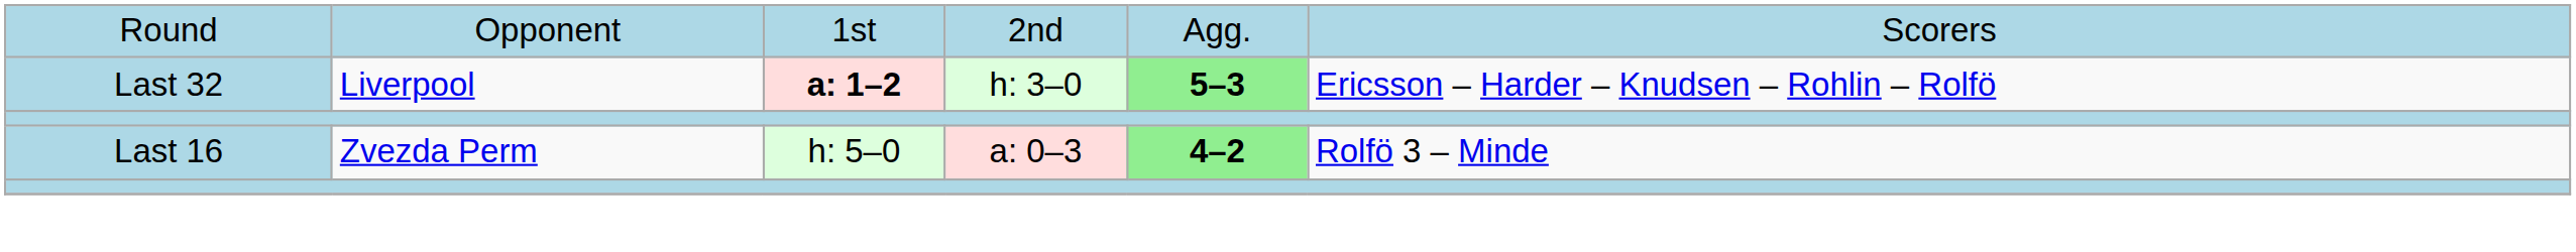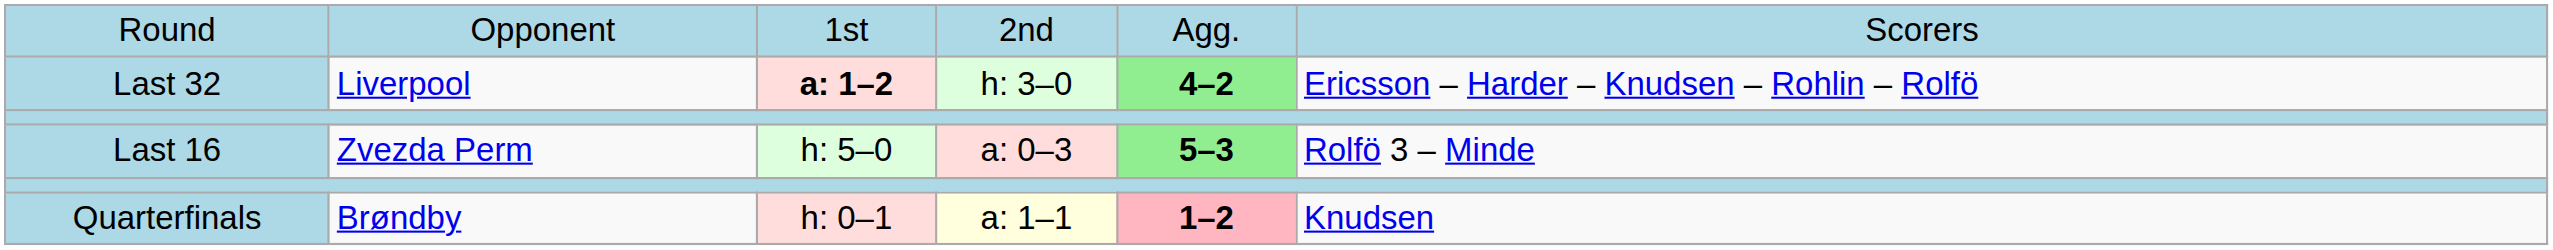 <table class="wikitable" style="text-align:center">
 <tr bgcolor=lightblue>
 <td width=150px>Round</td>
 <td width=200px>Opponent</td>
 <td width=80px>1st</td>
 <td width=80px>2nd</td>
 <td width=80px>Agg.</td>
 <td width=600px>Scorers</td>
 </tr>
 <tr>
 <td bgcolor=lightblue>Last 32</td>
 <td align=left> <a href='#'>Liverpool</a></td>
 <td bgcolor="#ffdddd"><strong>a: 1–2</strong></td>
 <td bgcolor="#ddffdd">h: 3–0</td>
-<td bgcolor=lightgreen><strong>5–3</strong></td>
+<td bgcolor=lightgreen><strong>4–2</strong></td>
 <td align=left><a href='#'>Ericsson</a> – <a href='#'>Harder</a> – <a href='#'>Knudsen</a> – <a href='#'>Rohlin</a> – <a href='#'>Rolfö</a></td>
 </tr>
 <tr bgcolor=lightblue>
 <td colspan=6></td>
 </tr>
 <tr>
 <td bgcolor=lightblue>Last 16</td>
 <td align=left> <a href='#'>Zvezda Perm</a></td>
 <td bgcolor="#ddffdd">h: 5–0</td>
 <td bgcolor="#ffdddd">a: 0–3</td>
-<td bgcolor=lightgreen><strong>4–2</strong></td>
+<td bgcolor=lightgreen><strong>5–3</strong></td>
 <td align=left><a href='#'>Rolfö</a> 3 – <a href='#'>Minde</a></td>
 </tr>
 <tr bgcolor=lightblue>
 <td colspan=6></td>
 </tr>
 <tr>
+<td bgcolor=lightblue>Quarterfinals</td>
+<td align=left> <a href='#'>Brøndby</a></td>
+<td bgcolor="#ffdddd">h: 0–1</td>
+<td bgcolor="#ffffdd">a: 1–1</td>
+<td bgcolor=lightpink><strong>1–2</strong></td>
+<td align=left><a href='#'>Knudsen</a></td>
+</tr>
+<tr>
 </tr>
 </table>
